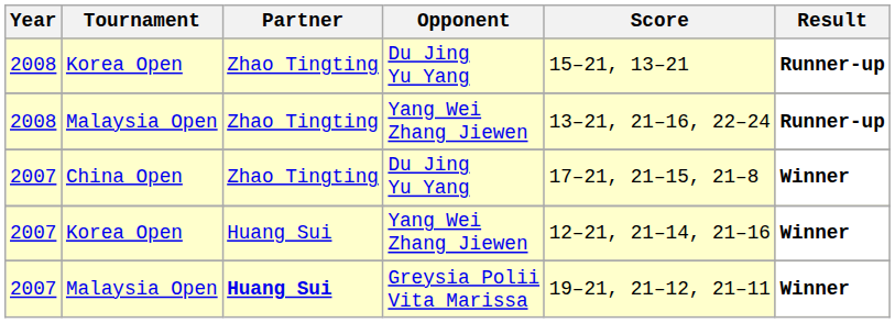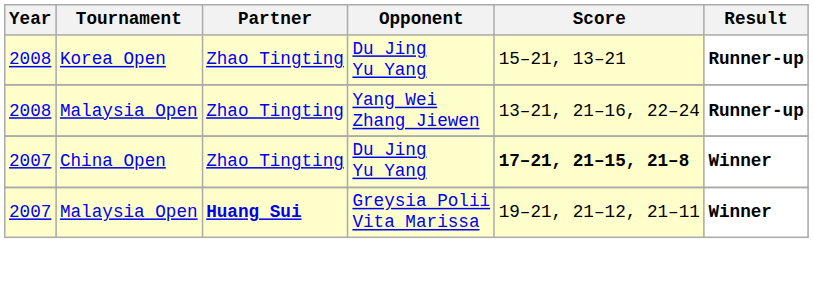 <table class="sortable wikitable" style="font-size: 90%;">
 <tr>
 <th>Year</th>
 <th>Tournament</th>
 <th>Partner</th>
 <th>Opponent</th>
 <th>Score</th>
 <th>Result</th>
 </tr>
 <tr style="background:#FFFFCC">
 <td align="center"><a href='#'>2008</a></td>
 <td align="left"><a href='#'>Korea Open</a></td>
 <td align="left"> <a href='#'>Zhao Tingting</a></td>
 <td align="left"> <a href='#'>Du Jing</a> <br>  <a href='#'>Yu Yang</a></td>
 <td align="left">15–21, 13–21</td>
 <td style="text-align:left; background:white"> <strong>Runner-up</strong></td>
 </tr>
 <tr>
 </tr>
 <tr style="background:#FFFFCC">
 <td align="center"><a href='#'>2008</a></td>
 <td align="left"><a href='#'>Malaysia Open</a></td>
 <td align="left"> <a href='#'>Zhao Tingting</a></td>
 <td align="left"> <a href='#'>Yang Wei</a> <br>  <a href='#'>Zhang Jiewen</a></td>
 <td align="left">13–21, 21–16, 22–24</td>
 <td style="text-align:left; background:white"> <strong>Runner-up</strong></td>
 </tr>
 <tr>
 </tr>
 <tr style="background:#FFFFCC">
 <td align="center"><a href='#'>2007</a></td>
 <td align="left"><a href='#'>China Open</a></td>
 <td align="left"> <a href='#'>Zhao Tingting</a></td>
 <td align="left"> <a href='#'>Du Jing</a> <br>  <a href='#'>Yu Yang</a></td>
-<td align="left">17–21, 21–15, 21–8</td>
+<td align="left"><strong>17–21, 21–15, 21–8</strong></td>
 <td style="text-align:left; background:white"> <strong>Winner</strong></td>
 </tr>
 <tr>
-</tr>
-<tr style="background:#FFFFCC">
-<td align="center"><a href='#'>2007</a></td>
-<td align="left"><a href='#'>Korea Open</a></td>
-<td align="left"> <a href='#'>Huang Sui</a></td>
-<td align="left"> <a href='#'>Yang Wei</a> <br>  <a href='#'>Zhang Jiewen</a></td>
-<td align="left">12–21, 21–14, 21–16</td>
-<td style="text-align:left; background:white"> <strong>Winner</strong></td>
 </tr>
 <tr>
 </tr>
 <tr style="background:#FFFFCC">
 <td align="center"><a href='#'>2007</a></td>
 <td align="left"><a href='#'>Malaysia Open</a></td>
 <td align="left"><strong> <a href='#'>Huang Sui</a></strong></td>
 <td align="left"> <a href='#'>Greysia Polii</a> <br>  <a href='#'>Vita Marissa</a></td>
 <td align="left">19–21, 21–12, 21–11</td>
 <td style="text-align:left; background:white"> <strong>Winner</strong></td>
 </tr>
 </table>
